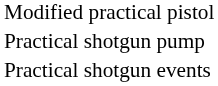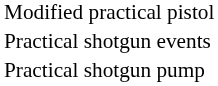 <table>
 <tr>
 <td>Modified practical pistol</td>
+<td></td>
+<td></td>
+<td></td>
+</tr>
+<tr>
+<td>Practical shotgun events</td>
 <td></td>
 <td></td>
 <td></td>
 </tr>
 <tr>
 <td>Practical shotgun pump</td>
 <td nowrap></td>
 <td nowrap></td>
 <td nowrap></td>
 </tr>
-<tr>
-<td>Practical shotgun events</td>
-<td></td>
-<td></td>
-<td></td>
-</tr>
 </table>
